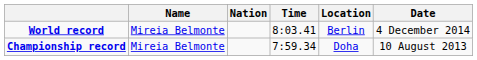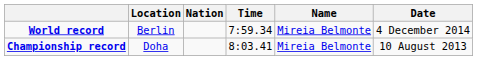 <table class=wikitable style=text-align:center>
 <tr>
 <th></th>
-<th>Name</th>
+<th>Location</th>
 <th>Nation</th>
 <th>Time</th>
-<th>Location</th>
+<th>Name</th>
 <th>Date</th>
 </tr>
 <tr>
 <td><strong><a href='#'>World record</a></strong></td>
+<td><a href='#'>Berlin</a></td>
+<td align=left></td>
+<td align=left>7:59.34</td>
 <td align=left><a href='#'>Mireia Belmonte</a></td>
-<td align=left></td>
-<td align=left>8:03.41</td>
-<td><a href='#'>Berlin</a></td>
 <td>4 December 2014</td>
 </tr>
 <tr>
 <td><strong><a href='#'>Championship record</a></strong></td>
+<td><a href='#'>Doha</a></td>
+<td align=left></td>
+<td align=left>8:03.41</td>
 <td align=left><a href='#'>Mireia Belmonte</a></td>
-<td align=left></td>
-<td align=left>7:59.34</td>
-<td><a href='#'>Doha</a></td>
 <td>10 August 2013</td>
 </tr>
 </table>
